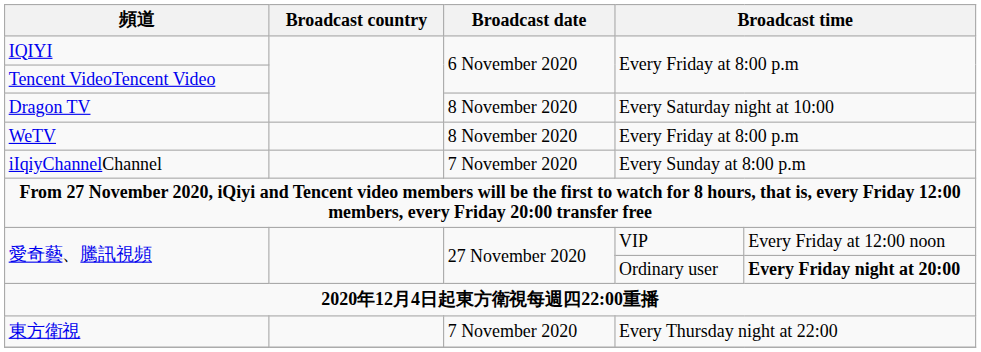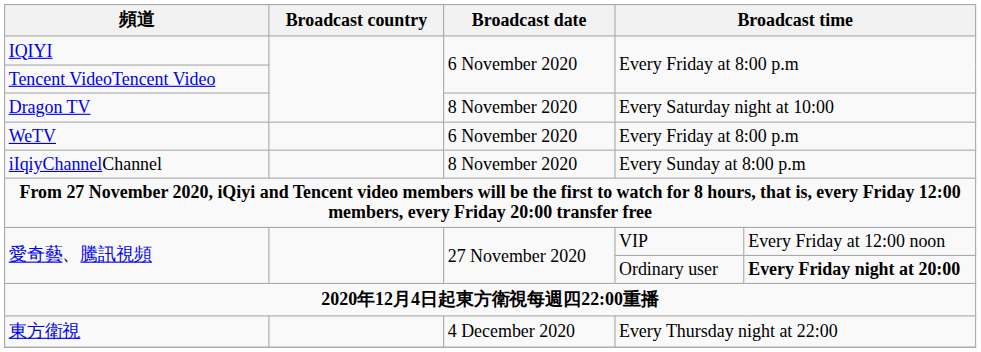 <table class="wikitable">
 <tr>
 <th>頻道</th>
 <th>Broadcast country</th>
 <th>Broadcast date</th>
 <th colspan="2">Broadcast time</th>
 </tr>
 <tr>
 <td><a href='#'>IQIYI</a></td>
 <td rowspan="3"></td>
 <td rowspan="2">6 November 2020</td>
 <td colspan="2" rowspan="2">Every Friday at 8:00 p.m</td>
 </tr>
 <tr>
 <td><a href='#'>Tencent Video</a><a href='#'>Tencent Video</a></td>
 </tr>
 <tr>
 <td><a href='#'>Dragon TV</a></td>
 <td>8 November 2020</td>
 <td colspan="2">Every Saturday night at 10:00</td>
 </tr>
 <tr>
 <td><a href='#'>WeTV</a></td>
 <td></td>
-<td>8 November 2020</td>
+<td>6 November 2020</td>
 <td colspan="2">Every Friday at 8:00 p.m</td>
 </tr>
 <tr>
 <td><a href='#'>iIqiyChannel</a>Channel</td>
 <td></td>
-<td>7 November 2020</td>
+<td>8 November 2020</td>
 <td colspan="2">Every Sunday at 8:00 p.m</td>
 </tr>
 <tr style="font-weight:bold; text-align:center; width:100%">
 <td colspan="5">From 27 November 2020, iQiyi and Tencent video members will be the first to watch for 8 hours, that is, every Friday 12:00 members, every Friday 20:00 transfer free</td>
 </tr>
 <tr>
 <td rowspan="2"><a href='#'>愛奇藝</a>、<a href='#'>騰訊視頻</a></td>
 <td rowspan="2"></td>
 <td rowspan="2">27 November 2020</td>
 <td>VIP</td>
 <td>Every Friday at 12:00 noon</td>
 </tr>
 <tr>
 <td>Ordinary user</td>
 <td><strong>Every Friday night at 20:00</strong></td>
 </tr>
 <tr style="font-weight:bold; text-align:center; width:100%">
 <td colspan="5">2020年12月4日起東方衛視每週四22:00重播</td>
 </tr>
 <tr>
 <td><a href='#'>東方衛視</a></td>
 <td></td>
-<td>7 November 2020</td>
+<td>4 December 2020</td>
 <td colspan="2">Every Thursday night at 22:00</td>
 </tr>
 <tr>
 </tr>
 </table>
